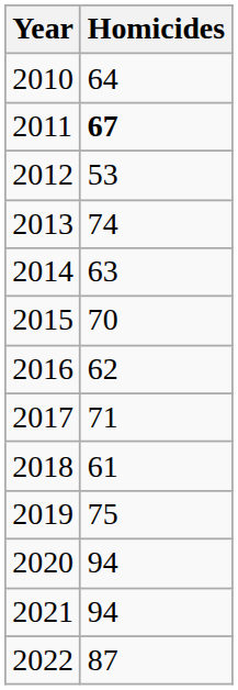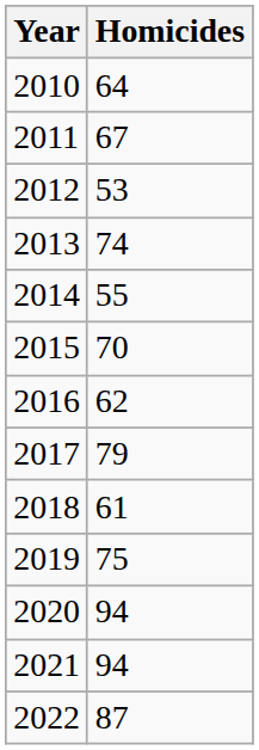 <table class="wikitable sortable">
 <tr>
 <th>Year</th>
 <th>Homicides</th>
 </tr>
 <tr>
 <td>2010</td>
 <td>64</td>
 </tr>
 <tr>
 <td>2011</td>
-<td><strong>67</strong></td>
+<td>67</td>
 </tr>
 <tr>
 <td>2012</td>
 <td>53</td>
 </tr>
 <tr>
 <td>2013</td>
 <td>74</td>
 </tr>
 <tr>
 <td>2014</td>
-<td>63</td>
+<td>55</td>
 </tr>
 <tr>
 <td>2015</td>
 <td>70</td>
 </tr>
 <tr>
 <td>2016</td>
 <td>62</td>
 </tr>
 <tr>
 <td>2017</td>
-<td>71</td>
+<td>79</td>
 </tr>
 <tr>
 <td>2018</td>
 <td>61</td>
 </tr>
 <tr>
 <td>2019</td>
 <td>75</td>
 </tr>
 <tr>
 <td>2020</td>
 <td>94</td>
 </tr>
 <tr>
 <td>2021</td>
 <td>94</td>
 </tr>
 <tr>
 <td>2022</td>
 <td>87</td>
 </tr>
 </table>
